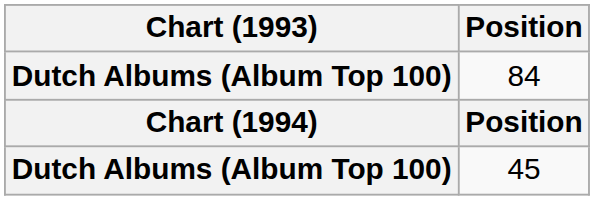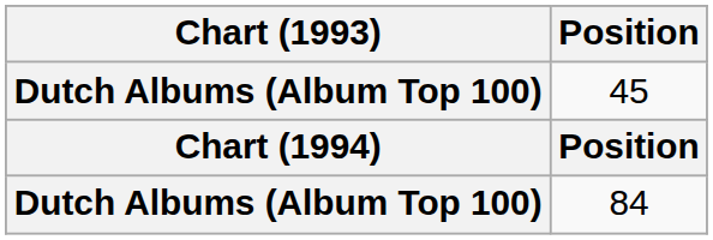 <table class="wikitable plainrowheaders" style="text-align:center">
 <tr>
 <th scope="col">Chart (1993)</th>
 <th scope="col">Position</th>
 </tr>
 <tr>
 <th scope="row">Dutch Albums (Album Top 100)</th>
-<td>84</td>
+<td>45</td>
 </tr>
 <tr>
 <th scope="col">Chart (1994)</th>
 <th scope="col">Position</th>
 </tr>
 <tr>
 <th scope="row">Dutch Albums (Album Top 100)</th>
-<td>45</td>
+<td>84</td>
 </tr>
 </table>
